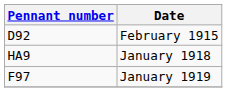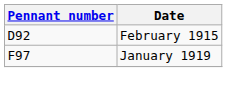 <table class="wikitable" style="text-align:left">
 <tr>
 <th scope="col"><a href='#'>Pennant number</a></th>
 <th>Date</th>
 </tr>
 <tr>
 <td scope="row">D92</td>
 <td>February 1915</td>
 </tr>
 <tr>
-<td scope="row">HA9</td>
-<td>January 1918</td>
-</tr>
-<tr>
 <td scope="row">F97</td>
 <td>January 1919</td>
 </tr>
 <tr>
 </tr>
 </table>
